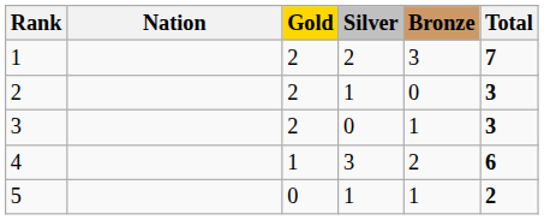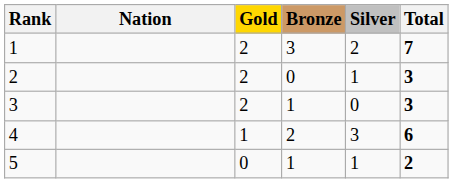 <table class=wikitable>
 <tr>
 <th>Rank</th>
 <th>Nation</th>
 <th style="background:gold;">Gold</th>
+<th style="background:#CC9966;">Bronze</th>
 <th style="background:silver;">Silver</th>
-<th style="background:#CC9966;">Bronze</th>
 <th>Total</th>
 </tr>
 <tr>
 <td>1</td>
 <td width=150 align=left></td>
 <td>2</td>
+<td>3</td>
 <td>2</td>
-<td>3</td>
 <td><strong>7</strong></td>
 </tr>
 <tr>
 <td>2</td>
+<td width=150 align=left></td>
+<td>2</td>
+<td>0</td>
+<td>1</td>
+<td><strong>3</strong></td>
+</tr>
+<tr>
+<td>3</td>
 <td width=150 align=left></td>
 <td>2</td>
 <td>1</td>
 <td>0</td>
 <td><strong>3</strong></td>
 </tr>
 <tr>
-<td>3</td>
-<td width=150 align=left></td>
-<td>2</td>
-<td>0</td>
-<td>1</td>
-<td><strong>3</strong></td>
-</tr>
-<tr>
 <td>4</td>
 <td width=150 align=left></td>
 <td>1</td>
+<td>2</td>
 <td>3</td>
-<td>2</td>
 <td><strong>6</strong></td>
 </tr>
 <tr>
 <td>5</td>
 <td width=150 align=left></td>
 <td>0</td>
 <td>1</td>
 <td>1</td>
 <td><strong>2</strong></td>
 </tr>
 </table>
